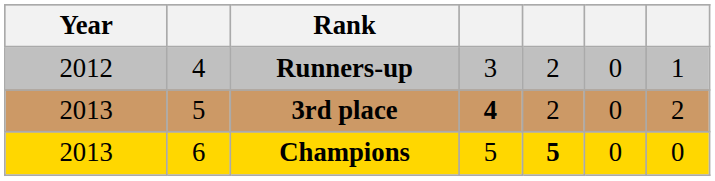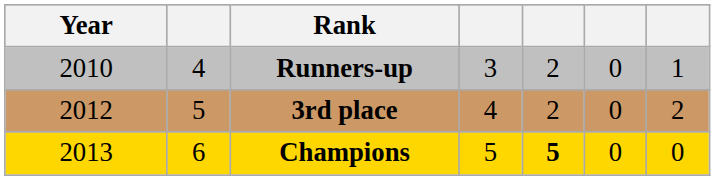 <table class="wikitable" style="text-align: center;">
 <tr>
 <th width=90>Year</th>
 <th width=30></th>
 <th width=130>Rank</th>
 <th width=30></th>
 <th width=30></th>
 <th width=30></th>
 <th width=30></th>
 </tr>
 <tr bgcolor=silver>
-<td> 2012</td>
+<td> 2010</td>
 <td>4</td>
 <td><strong>Runners-up</strong></td>
 <td>3</td>
 <td>2</td>
 <td>0</td>
 <td>1</td>
 </tr>
 <tr bgcolor=#cc9966>
-<td> 2013</td>
+<td> 2012</td>
 <td>5</td>
 <td><strong>3rd place</strong></td>
-<td><strong>4</strong></td>
+<td>4</td>
 <td>2</td>
 <td>0</td>
 <td>2</td>
 </tr>
 <tr bgcolor=gold>
 <td> 2013</td>
 <td>6</td>
 <td><strong>Champions</strong></td>
 <td>5</td>
 <td><strong>5</strong></td>
 <td>0</td>
 <td>0</td>
 </tr>
 </table>
